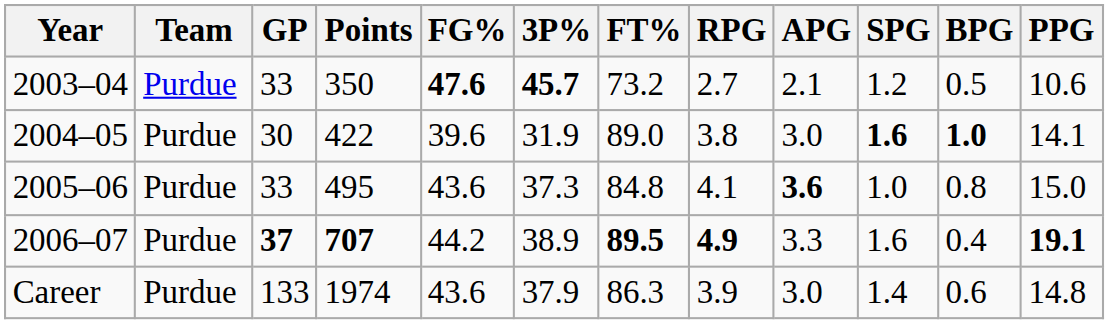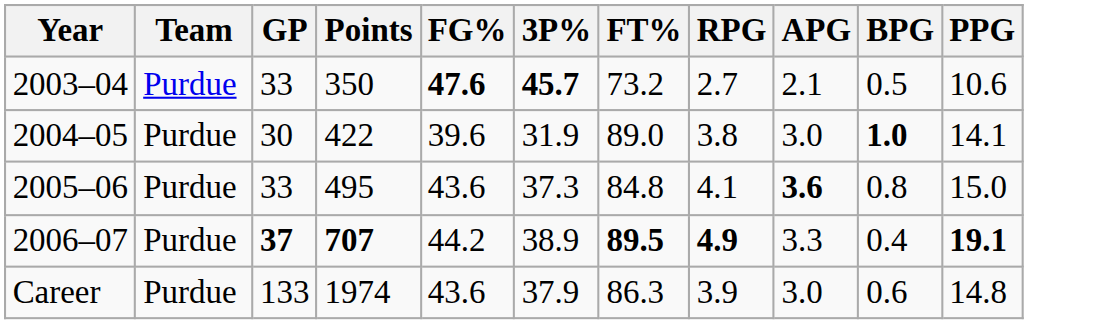 <table class="wikitable">
 <tr>
 <th>Year</th>
 <th>Team</th>
 <th>GP</th>
 <th>Points</th>
 <th>FG%</th>
 <th>3P%</th>
 <th>FT%</th>
 <th>RPG</th>
 <th>APG</th>
-<th>SPG</th>
 <th>BPG</th>
 <th>PPG</th>
 </tr>
 <tr>
 <td>2003–04</td>
 <td><a href='#'>Purdue</a></td>
 <td>33</td>
 <td>350</td>
 <td><strong>47.6</strong></td>
 <td><strong>45.7</strong></td>
 <td>73.2</td>
 <td>2.7</td>
 <td>2.1</td>
-<td>1.2</td>
 <td>0.5</td>
 <td>10.6</td>
 </tr>
 <tr>
 <td>2004–05</td>
 <td>Purdue </td>
 <td>30</td>
 <td>422</td>
 <td>39.6</td>
 <td>31.9</td>
 <td>89.0</td>
 <td>3.8</td>
 <td>3.0</td>
-<td><strong>1.6</strong></td>
 <td><strong>1.0</strong></td>
 <td>14.1</td>
 </tr>
 <tr>
 <td>2005–06</td>
 <td>Purdue </td>
 <td>33</td>
 <td>495</td>
 <td>43.6</td>
 <td>37.3</td>
 <td>84.8</td>
 <td>4.1</td>
 <td><strong>3.6</strong></td>
-<td>1.0</td>
 <td>0.8</td>
 <td>15.0</td>
 </tr>
 <tr>
 <td>2006–07</td>
 <td>Purdue </td>
 <td><strong>37</strong></td>
 <td><strong>707</strong></td>
 <td>44.2</td>
 <td>38.9</td>
 <td><strong>89.5</strong></td>
 <td><strong>4.9</strong></td>
 <td>3.3</td>
-<td>1.6</td>
 <td>0.4</td>
 <td><strong>19.1</strong></td>
 </tr>
 <tr>
 <td>Career</td>
 <td>Purdue </td>
 <td>133</td>
 <td>1974</td>
 <td>43.6</td>
 <td>37.9</td>
 <td>86.3</td>
 <td>3.9</td>
 <td>3.0</td>
-<td>1.4</td>
 <td>0.6</td>
 <td>14.8</td>
 </tr>
 </table>
